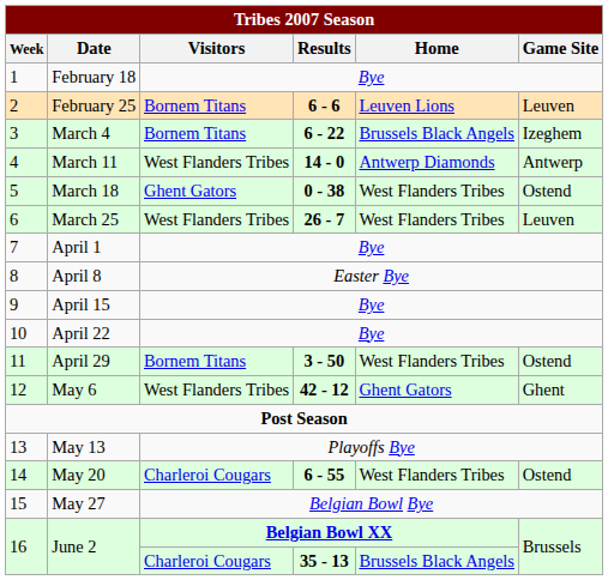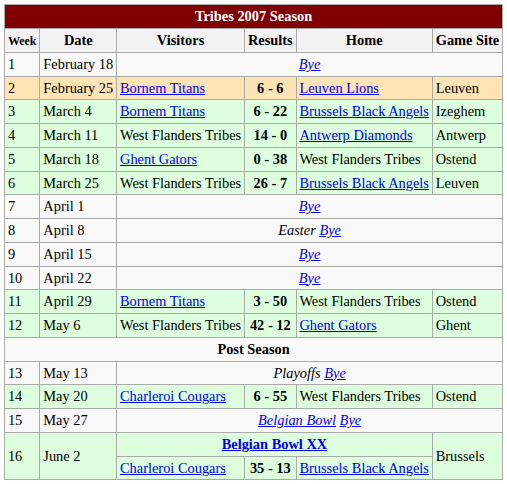 <table class="wikitable" style="font-size:90%">
 <tr>
 <th style="background-color:maroon; color:white;" colspan=7>Tribes 2007 Season</th>
 </tr>
 <tr>
 <th><small>Week</small></th>
 <th>Date</th>
 <th>Visitors</th>
 <th>Results</th>
 <th>Home</th>
 <th>Game Site</th>
 </tr>
 <tr width="23%">
 <td>1</td>
 <td>February 18</td>
 <td colspan="4" align="center"><em><a href='#'>Bye</a></em></td>
 </tr>
 <tr width="23%" style="background: #FFE4B5;">
 <td>2</td>
 <td>February 25</td>
 <td><a href='#'>Bornem Titans</a></td>
 <td align=center><strong>6 - 6</strong></td>
 <td><a href='#'>Leuven Lions</a></td>
 <td>Leuven</td>
 </tr>
 <tr width="23%" style="background: #ddffdd;">
 <td>3</td>
 <td>March 4</td>
 <td><a href='#'>Bornem Titans</a></td>
 <td align=center><strong>6 - 22</strong></td>
 <td><a href='#'>Brussels Black Angels</a></td>
 <td>Izeghem</td>
 </tr>
 <tr width="23%"  style="background: #ddffdd;">
 <td>4</td>
 <td>March 11</td>
 <td>West Flanders Tribes</td>
 <td align=center><strong>14 - 0</strong></td>
 <td><a href='#'>Antwerp Diamonds</a></td>
 <td>Antwerp</td>
 </tr>
 <tr width="23%" style="background: #ddffdd;">
 <td>5</td>
 <td>March 18</td>
 <td><a href='#'>Ghent Gators</a></td>
 <td align=center><strong>0 - 38</strong></td>
 <td>West Flanders Tribes</td>
 <td>Ostend</td>
 </tr>
 <tr width="23%" style="background: #ddffdd;">
 <td>6</td>
 <td>March 25</td>
 <td>West Flanders Tribes</td>
 <td align=center><strong>26 - 7</strong></td>
-<td>West Flanders Tribes</td>
+<td><a href='#'>Brussels Black Angels</a></td>
 <td>Leuven</td>
 </tr>
 <tr width="23%">
 <td>7</td>
 <td>April 1</td>
 <td colspan="5" align="center"><em><a href='#'>Bye</a></em></td>
 </tr>
 <tr width="23%">
 <td>8</td>
 <td>April 8</td>
 <td colspan="5" align="center"><em>Easter <a href='#'>Bye</a></em></td>
 </tr>
 <tr width="23%">
 <td>9</td>
 <td>April 15</td>
 <td colspan="5" align="center"><em><a href='#'>Bye</a></em></td>
 </tr>
 <tr width="23%">
 <td>10</td>
 <td>April 22</td>
 <td colspan="5" align="center"><em><a href='#'>Bye</a></em></td>
 </tr>
 <tr width="23%" style="background: #ddffdd;">
 <td>11</td>
 <td>April 29</td>
 <td><a href='#'>Bornem Titans</a></td>
 <td align=center><strong>3 - 50</strong></td>
 <td>West Flanders Tribes</td>
 <td>Ostend</td>
 </tr>
 <tr width="23%" style="background: #ddffdd;">
 <td>12</td>
 <td>May 6</td>
 <td>West Flanders Tribes</td>
 <td align=center><strong>42 - 12</strong></td>
 <td><a href='#'>Ghent Gators</a></td>
 <td>Ghent</td>
 </tr>
 <tr>
 <td colspan="8" align="center"><strong>Post Season</strong></td>
 </tr>
 <tr width="23%">
 <td>13</td>
 <td>May 13</td>
 <td colspan="4" align="center"><em>Playoffs <a href='#'>Bye</a></em></td>
 </tr>
 <tr width="23%" style="background: #ddffdd;">
 <td>14</td>
 <td>May 20</td>
 <td><a href='#'>Charleroi Cougars</a></td>
 <td align=center><strong>6 - 55</strong></td>
 <td>West Flanders Tribes</td>
 <td>Ostend</td>
 </tr>
 <tr width="23%">
 <td>15</td>
 <td>May 27</td>
 <td colspan="5" align="center"><em><a href='#'>Belgian Bowl</a></em> <em><a href='#'>Bye</a></em></td>
 </tr>
 <tr width="23%" style="background: #ddffdd;">
 <td rowspan=2>16</td>
 <td rowspan=2>June 2</td>
 <td colspan="3" align="center"><strong><a href='#'>Belgian Bowl XX</a></strong></td>
 <td rowspan=2>Brussels</td>
 </tr>
 <tr width="23%" style="background: #ddffdd;">
 <td><a href='#'>Charleroi Cougars</a></td>
 <td align=center><strong>35 - 13</strong></td>
 <td><a href='#'>Brussels Black Angels</a></td>
 </tr>
 <tr>
 </tr>
 </table>
